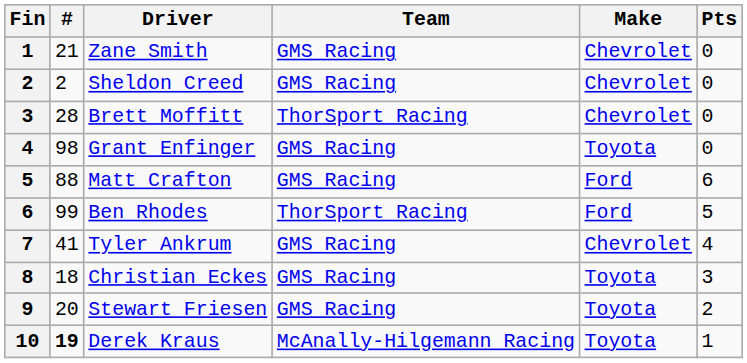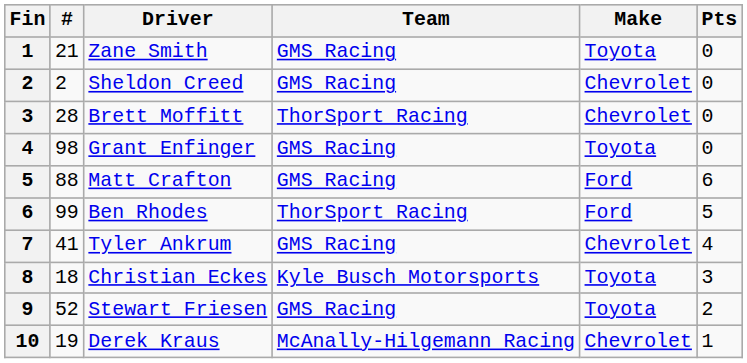 <table class="wikitable" style="font-size:95%">
 <tr>
 <th>Fin</th>
 <th>#</th>
 <th>Driver</th>
 <th>Team</th>
 <th>Make</th>
 <th>Pts</th>
 </tr>
 <tr>
 <th>1</th>
 <td>21</td>
 <td><a href='#'>Zane Smith</a></td>
 <td><a href='#'>GMS Racing</a></td>
-<td><a href='#'>Chevrolet</a></td>
+<td><a href='#'>Toyota</a></td>
 <td>0</td>
 </tr>
 <tr>
 <th>2</th>
 <td>2</td>
 <td><a href='#'>Sheldon Creed</a></td>
 <td><a href='#'>GMS Racing</a></td>
 <td><a href='#'>Chevrolet</a></td>
 <td>0</td>
 </tr>
 <tr>
 <th>3</th>
 <td>28</td>
 <td><a href='#'>Brett Moffitt</a></td>
 <td><a href='#'>ThorSport Racing</a></td>
 <td><a href='#'>Chevrolet</a></td>
 <td>0</td>
 </tr>
 <tr>
 <th>4</th>
 <td>98</td>
 <td><a href='#'>Grant Enfinger</a></td>
 <td><a href='#'>GMS Racing</a></td>
 <td><a href='#'>Toyota</a></td>
 <td>0</td>
 </tr>
 <tr>
 <th>5</th>
 <td>88</td>
 <td><a href='#'>Matt Crafton</a></td>
 <td><a href='#'>GMS Racing</a></td>
 <td><a href='#'>Ford</a></td>
 <td>6</td>
 </tr>
 <tr>
 <th>6</th>
 <td>99</td>
 <td><a href='#'>Ben Rhodes</a></td>
 <td><a href='#'>ThorSport Racing</a></td>
 <td><a href='#'>Ford</a></td>
 <td>5</td>
 </tr>
 <tr>
 <th>7</th>
 <td>41</td>
 <td><a href='#'>Tyler Ankrum</a></td>
 <td><a href='#'>GMS Racing</a></td>
 <td><a href='#'>Chevrolet</a></td>
 <td>4</td>
 </tr>
 <tr>
 <th>8</th>
 <td>18</td>
 <td><a href='#'>Christian Eckes</a></td>
-<td><a href='#'>GMS Racing</a></td>
+<td><a href='#'>Kyle Busch Motorsports</a></td>
 <td><a href='#'>Toyota</a></td>
 <td>3</td>
 </tr>
 <tr>
 <th>9</th>
-<td>20</td>
+<td>52</td>
 <td><a href='#'>Stewart Friesen</a></td>
 <td><a href='#'>GMS Racing</a></td>
 <td><a href='#'>Toyota</a></td>
 <td>2</td>
 </tr>
 <tr>
 <th>10</th>
-<td><strong>19</strong></td>
+<td>19</td>
 <td><a href='#'>Derek Kraus</a></td>
 <td><a href='#'>McAnally-Hilgemann Racing</a></td>
-<td><a href='#'>Toyota</a></td>
+<td><a href='#'>Chevrolet</a></td>
 <td>1</td>
 </tr>
 </table>
